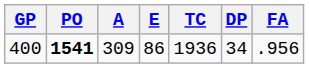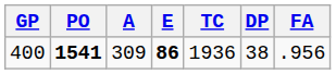 <table class="wikitable">
 <tr>
 <th><a href='#'>GP</a></th>
 <th><a href='#'>PO</a></th>
 <th><a href='#'>A</a></th>
 <th><a href='#'>E</a></th>
 <th><a href='#'>TC</a></th>
 <th><a href='#'>DP</a></th>
 <th><a href='#'>FA</a></th>
 </tr>
 <tr align=center>
 <td>400</td>
 <td><strong>1541</strong></td>
 <td>309</td>
-<td>86</td>
+<td><strong>86</strong></td>
 <td>1936</td>
-<td>34</td>
+<td>38</td>
 <td>.956</td>
 </tr>
 </table>
